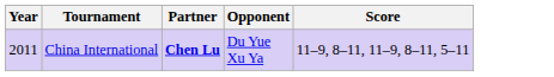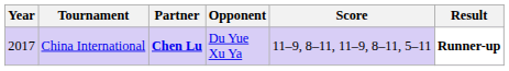 <table class="sortable wikitable" style="font-size: 90%;">
 <tr>
 <th>Year</th>
 <th>Tournament</th>
 <th>Partner</th>
 <th>Opponent</th>
 <th>Score</th>
+<th>Result</th>
 </tr>
 <tr style="background:#D8CEF6">
-<td align="center">2011</td>
+<td align="center">2017</td>
 <td align="left"><a href='#'>China International</a></td>
 <td align="left"><strong> <a href='#'>Chen Lu</a></strong></td>
 <td align="left"> <a href='#'>Du Yue</a><br> <a href='#'>Xu Ya</a></td>
 <td align="left">11–9, 8–11, 11–9, 8–11, 5–11</td>
+<td style="text-align:left; background:white"> <strong>Runner-up</strong></td>
 </tr>
 </table>
